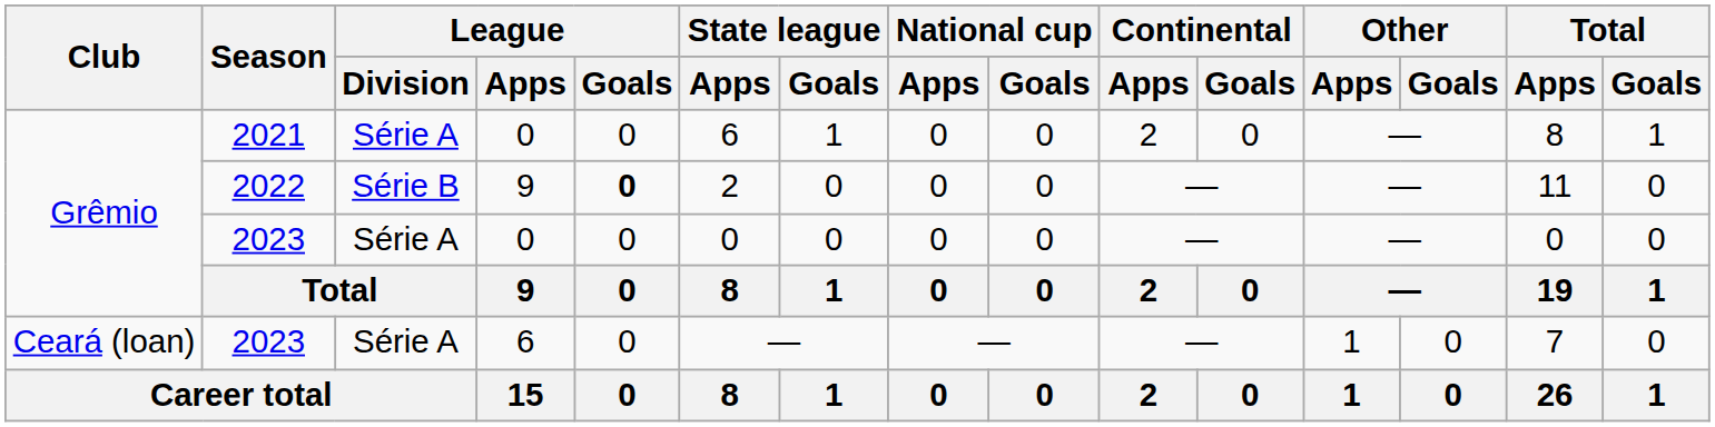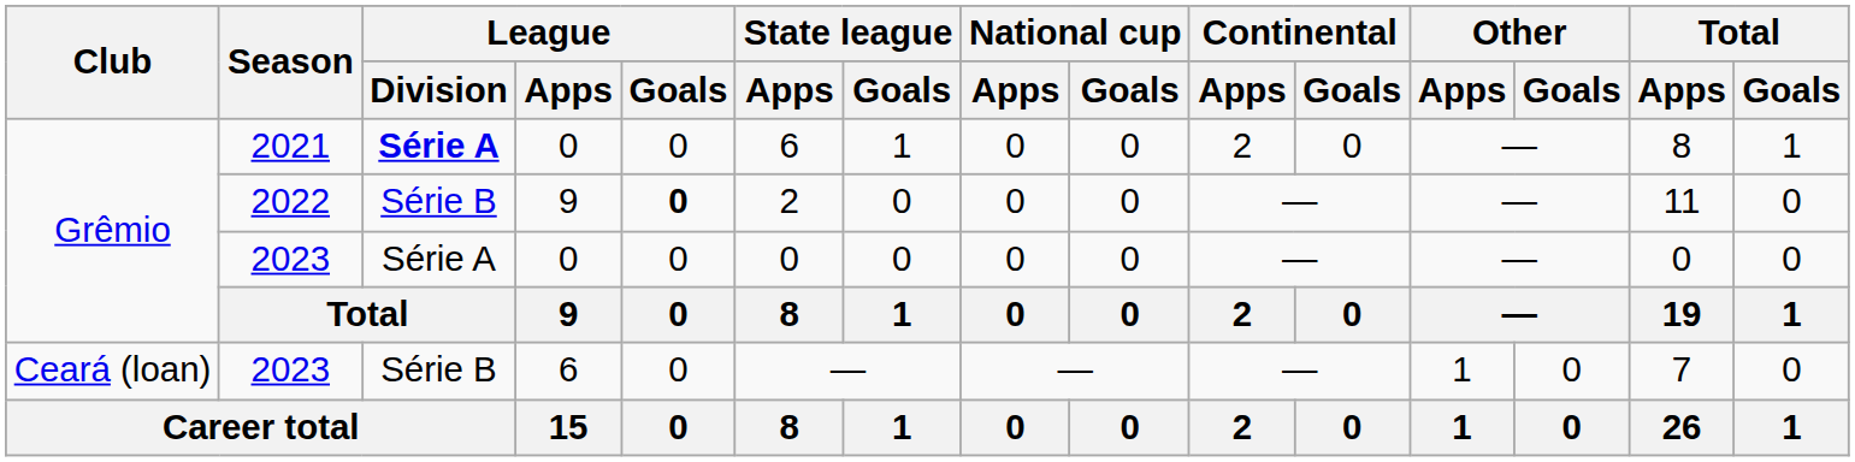 <table class="wikitable" style="text-align: center;">
 <tr>
 <th rowspan="2">Club</th>
 <th rowspan="2">Season</th>
 <th colspan="3">League</th>
 <th colspan="2">State league</th>
 <th colspan="2">National cup</th>
 <th colspan="2">Continental</th>
 <th colspan="2">Other</th>
 <th colspan="2">Total</th>
 </tr>
 <tr>
 <th>Division</th>
 <th>Apps</th>
 <th>Goals</th>
 <th>Apps</th>
 <th>Goals</th>
 <th>Apps</th>
 <th>Goals</th>
 <th>Apps</th>
 <th>Goals</th>
 <th>Apps</th>
 <th>Goals</th>
 <th>Apps</th>
 <th>Goals</th>
 </tr>
 <tr>
 <td rowspan=4><a href='#'>Grêmio</a></td>
 <td><a href='#'>2021</a></td>
-<td><a href='#'>Série A</a></td>
+<td><strong><a href='#'>Série A</a></strong></td>
 <td>0</td>
 <td>0</td>
 <td>6</td>
 <td>1</td>
 <td>0</td>
 <td>0</td>
 <td>2</td>
 <td>0</td>
 <td colspan="2">—</td>
 <td>8</td>
 <td>1</td>
 </tr>
 <tr>
 <td><a href='#'>2022</a></td>
 <td><a href='#'>Série B</a></td>
 <td>9</td>
 <td><strong>0</strong></td>
 <td>2</td>
 <td>0</td>
 <td>0</td>
 <td>0</td>
 <td colspan="2">—</td>
 <td colspan="2">—</td>
 <td>11</td>
 <td>0</td>
 </tr>
 <tr>
 <td><a href='#'>2023</a></td>
 <td>Série A</td>
 <td>0</td>
 <td>0</td>
 <td>0</td>
 <td>0</td>
 <td>0</td>
 <td>0</td>
 <td colspan="2">—</td>
 <td colspan="2">—</td>
 <td>0</td>
 <td>0</td>
 </tr>
 <tr>
 <th colspan=2>Total</th>
 <th>9</th>
 <th>0</th>
 <th>8</th>
 <th>1</th>
 <th>0</th>
 <th>0</th>
 <th>2</th>
 <th>0</th>
 <th colspan="2">—</th>
 <th>19</th>
 <th>1</th>
 </tr>
 <tr>
 <td><a href='#'>Ceará</a> (loan)</td>
 <td><a href='#'>2023</a></td>
-<td>Série A</td>
+<td>Série B</td>
 <td>6</td>
 <td>0</td>
 <td colspan="2">—</td>
 <td colspan="2">—</td>
 <td colspan="2">—</td>
 <td>1</td>
 <td>0</td>
 <td>7</td>
 <td>0</td>
 </tr>
 <tr>
 <th colspan="3"><strong>Career total</strong></th>
 <th>15</th>
 <th>0</th>
 <th>8</th>
 <th>1</th>
 <th>0</th>
 <th>0</th>
 <th>2</th>
 <th>0</th>
 <th>1</th>
 <th>0</th>
 <th>26</th>
 <th>1</th>
 </tr>
 </table>
